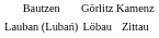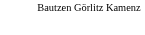 <table style="float:right;text-align:center;">
 <tr>
 <td></td>
 <td></td>
 <td></td>
 </tr>
 <tr>
 <td>Bautzen</td>
 <td>Görlitz</td>
 <td>Kamenz</td>
 </tr>
 <tr>
 <td></td>
 <td></td>
 <td></td>
 </tr>
-<tr>
-<td>Lauban (Lubań)</td>
-<td>Löbau</td>
-<td>Zittau</td>
-</tr>
 </table>
